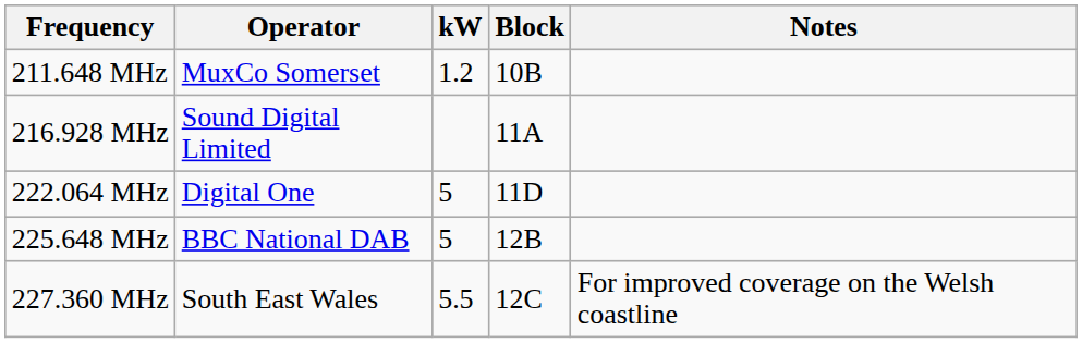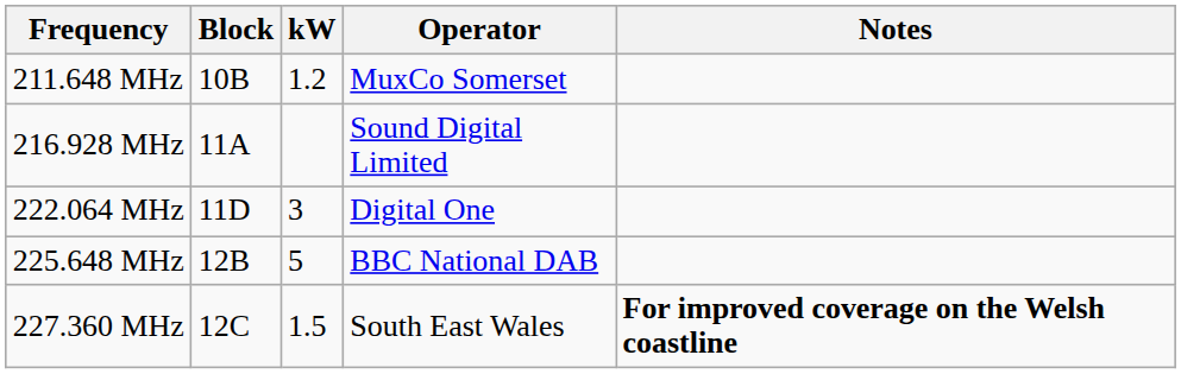 <table class="wikitable sortable">
 <tr>
 <th>Frequency</th>
+<th>Block</th>
+<th>kW</th>
 <th>Operator</th>
-<th>kW</th>
-<th>Block</th>
 <th>Notes</th>
 </tr>
 <tr>
 <td>211.648 MHz</td>
+<td>10B</td>
+<td>1.2</td>
 <td><a href='#'>MuxCo Somerset</a></td>
-<td>1.2</td>
-<td>10B</td>
 <td></td>
 </tr>
 <tr>
 <td>216.928 MHz</td>
+<td>11A</td>
+<td></td>
 <td><a href='#'>Sound Digital Limited</a></td>
-<td></td>
-<td>11A</td>
 <td></td>
 </tr>
 <tr>
 <td>222.064 MHz</td>
+<td>11D</td>
+<td>3</td>
 <td><a href='#'>Digital One</a></td>
-<td>5</td>
-<td>11D</td>
 <td></td>
 </tr>
 <tr>
 <td>225.648 MHz</td>
+<td>12B</td>
+<td>5</td>
 <td><a href='#'>BBC National DAB</a></td>
-<td>5</td>
-<td>12B</td>
 <td></td>
 </tr>
 <tr>
 <td>227.360 MHz</td>
+<td>12C</td>
+<td>1.5</td>
 <td>South East Wales</td>
-<td>5.5</td>
-<td>12C</td>
-<td>For improved coverage on the Welsh coastline</td>
+<td><strong>For improved coverage on the Welsh coastline</strong></td>
 </tr>
 </table>
